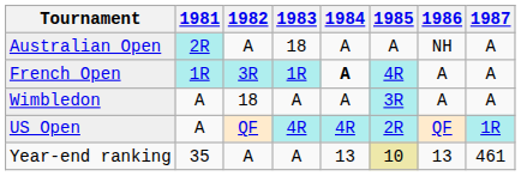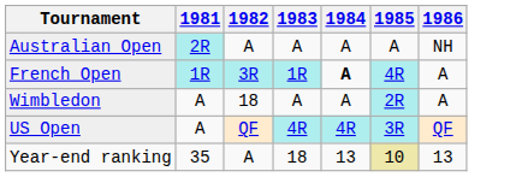 <table class="wikitable">
 <tr>
 <th>Tournament</th>
 <th><a href='#'>1981</a></th>
 <th><a href='#'>1982</a></th>
 <th><a href='#'>1983</a></th>
 <th><a href='#'>1984</a></th>
 <th><a href='#'>1985</a></th>
 <th><a href='#'>1986</a></th>
-<th><a href='#'>1987</a></th>
 </tr>
 <tr>
 <td style="background:#EFEFEF;"><a href='#'>Australian Open</a></td>
 <td align="center" style="background:#afeeee;"><a href='#'>2R</a></td>
 <td align="center">A</td>
-<td align="center">18</td>
+<td align="center">A</td>
 <td align="center">A</td>
 <td align="center">A</td>
 <td align="center">NH</td>
-<td align="center">A</td>
 </tr>
 <tr>
 <td style="background:#EFEFEF;"><a href='#'>French Open</a></td>
 <td align="center" style="background:#afeeee;"><a href='#'>1R</a></td>
 <td align="center" style="background:#afeeee;"><a href='#'>3R</a></td>
 <td align="center" style="background:#afeeee;"><a href='#'>1R</a></td>
 <td align="center"><strong>A</strong></td>
 <td align="center" style="background:#afeeee;"><a href='#'>4R</a></td>
 <td align="center">A</td>
-<td align="center">A</td>
 </tr>
 <tr>
 <td style="background:#EFEFEF;"><a href='#'>Wimbledon</a></td>
 <td align="center">A</td>
 <td align="center">18</td>
 <td align="center">A</td>
 <td align="center">A</td>
-<td align="center" style="background:#afeeee;"><a href='#'>3R</a></td>
-<td align="center">A</td>
+<td align="center" style="background:#afeeee;"><a href='#'>2R</a></td>
 <td align="center">A</td>
 </tr>
 <tr>
 <td style="background:#EFEFEF;"><a href='#'>US Open</a></td>
 <td align="center">A</td>
 <td align="center" style="background:#ffebcd;"><a href='#'>QF</a></td>
 <td align="center" style="background:#afeeee;"><a href='#'>4R</a></td>
 <td align="center" style="background:#afeeee;"><a href='#'>4R</a></td>
-<td align="center" style="background:#afeeee;"><a href='#'>2R</a></td>
+<td align="center" style="background:#afeeee;"><a href='#'>3R</a></td>
 <td align="center" style="background:#ffebcd;"><a href='#'>QF</a></td>
-<td align="center" style="background:#afeeee;"><a href='#'>1R</a></td>
 </tr>
 <tr>
 <td align=left>Year-end ranking</td>
 <td align="center">35</td>
 <td align="center">A</td>
-<td align="center">A</td>
+<td align="center">18</td>
 <td align="center">13</td>
 <td align="center" bgcolor=EEE8AA>10</td>
 <td align="center">13</td>
-<td align="center">461</td>
 </tr>
 </table>
